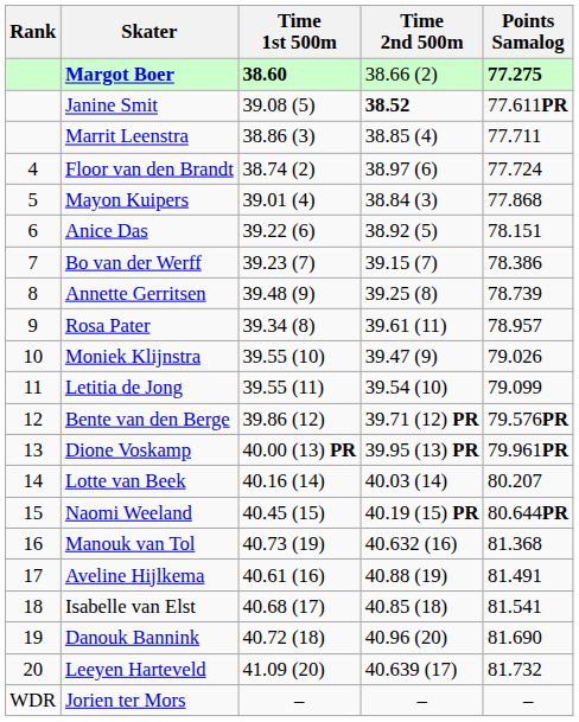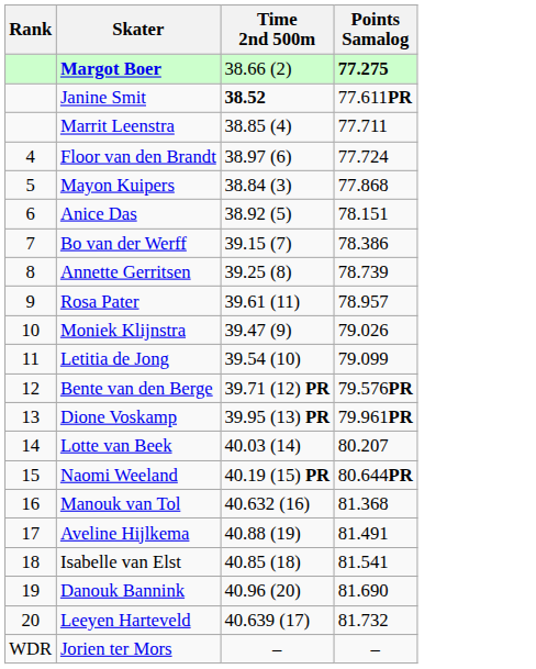 <table class="wikitable sortable" style="text-align:left">
 <tr>
 <th>Rank</th>
 <th>Skater</th>
-<th>Time <br> 1st 500m</th>
 <th>Time <br> 2nd 500m</th>
 <th>Points <br> Samalog</th>
 </tr>
 <tr bgcolor=ccffcc>
 <td align="center"></td>
 <td><strong><a href='#'>Margot Boer</a></strong></td>
-<td><strong>38.60</strong> </td>
 <td>38.66 (2)</td>
 <td><strong>77.275</strong></td>
 </tr>
 <tr>
 <td align="center"></td>
 <td><a href='#'>Janine Smit</a></td>
-<td>39.08 (5)</td>
 <td><strong>38.52</strong> </td>
 <td>77.611<strong>PR</strong></td>
 </tr>
 <tr>
 <td align="center"></td>
 <td><a href='#'>Marrit Leenstra</a></td>
-<td>38.86 (3)</td>
 <td>38.85 (4)</td>
 <td>77.711</td>
 </tr>
 <tr>
 <td align="center">4</td>
 <td><a href='#'>Floor van den Brandt</a></td>
-<td>38.74 (2)</td>
 <td>38.97 (6)</td>
 <td>77.724</td>
 </tr>
 <tr>
 <td align="center">5</td>
 <td><a href='#'>Mayon Kuipers</a></td>
-<td>39.01 (4)</td>
 <td>38.84 (3)</td>
 <td>77.868</td>
 </tr>
 <tr>
 <td align="center">6</td>
 <td><a href='#'>Anice Das</a></td>
-<td>39.22 (6)</td>
 <td>38.92 (5)</td>
 <td>78.151</td>
 </tr>
 <tr>
 <td align="center">7</td>
 <td><a href='#'>Bo van der Werff</a></td>
-<td>39.23 (7)</td>
 <td>39.15 (7)</td>
 <td>78.386</td>
 </tr>
 <tr>
 <td align="center">8</td>
 <td><a href='#'>Annette Gerritsen</a></td>
-<td>39.48 (9)</td>
 <td>39.25 (8)</td>
 <td>78.739</td>
 </tr>
 <tr>
 <td align="center">9</td>
 <td><a href='#'>Rosa Pater</a></td>
-<td>39.34 (8)</td>
 <td>39.61 (11)</td>
 <td>78.957</td>
 </tr>
 <tr>
 <td align="center">10</td>
 <td><a href='#'>Moniek Klijnstra</a></td>
-<td>39.55 (10)</td>
 <td>39.47 (9)</td>
 <td>79.026</td>
 </tr>
 <tr>
 <td align="center">11</td>
 <td><a href='#'>Letitia de Jong</a></td>
-<td>39.55 (11)</td>
 <td>39.54 (10)</td>
 <td>79.099</td>
 </tr>
 <tr>
 <td align="center">12</td>
 <td><a href='#'>Bente van den Berge</a></td>
-<td>39.86 (12)</td>
 <td>39.71 (12) <strong>PR</strong></td>
 <td>79.576<strong>PR</strong></td>
 </tr>
 <tr>
 <td align="center">13</td>
 <td><a href='#'>Dione Voskamp</a></td>
-<td>40.00 (13) <strong>PR</strong></td>
 <td>39.95 (13) <strong>PR</strong></td>
 <td>79.961<strong>PR</strong></td>
 </tr>
 <tr>
 <td align="center">14</td>
 <td><a href='#'>Lotte van Beek</a></td>
-<td>40.16 (14)</td>
 <td>40.03 (14)</td>
 <td>80.207</td>
 </tr>
 <tr>
 <td align="center">15</td>
 <td><a href='#'>Naomi Weeland</a></td>
-<td>40.45 (15)</td>
 <td>40.19 (15) <strong>PR</strong></td>
 <td>80.644<strong>PR</strong></td>
 </tr>
 <tr>
 <td align="center">16</td>
 <td><a href='#'>Manouk van Tol</a></td>
-<td>40.73 (19)</td>
 <td>40.632 (16)</td>
 <td>81.368</td>
 </tr>
 <tr>
 <td align="center">17</td>
 <td><a href='#'>Aveline Hijlkema</a></td>
-<td>40.61 (16)</td>
 <td>40.88 (19)</td>
 <td>81.491</td>
 </tr>
 <tr>
 <td align="center">18</td>
 <td>Isabelle van Elst</td>
-<td>40.68 (17)</td>
 <td>40.85 (18)</td>
 <td>81.541</td>
 </tr>
 <tr>
 <td align="center">19</td>
 <td><a href='#'>Danouk Bannink</a></td>
-<td>40.72 (18)</td>
 <td>40.96 (20)</td>
 <td>81.690</td>
 </tr>
 <tr>
 <td align="center">20</td>
 <td><a href='#'>Leeyen Harteveld</a></td>
-<td>41.09 (20)</td>
 <td>40.639 (17)</td>
 <td>81.732</td>
 </tr>
 <tr>
 <td align="center">WDR</td>
 <td><a href='#'>Jorien ter Mors</a></td>
 <td align="center">–</td>
 <td align="center">–</td>
-<td align="center">–</td>
 </tr>
 </table>
